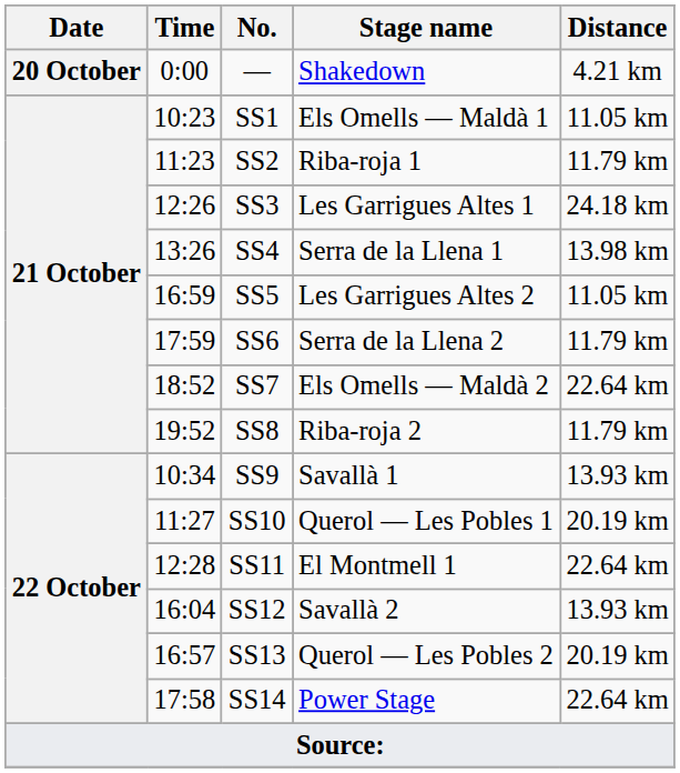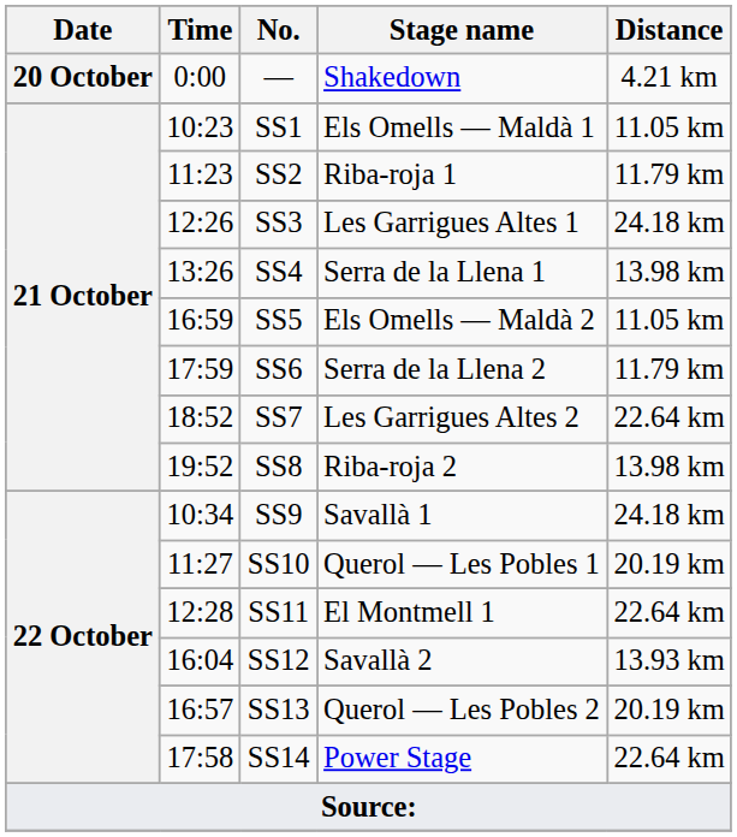 <table class="wikitable" style="font-size: 85%;">
 <tr>
 <th>Date</th>
 <th>Time</th>
 <th>No.</th>
 <th>Stage name</th>
 <th>Distance</th>
 </tr>
 <tr>
 <th nowrap>20 October</th>
 <td align="center">0:00</td>
 <td align="center">—</td>
 <td><a href='#'>Shakedown</a></td>
 <td align="center">4.21 km</td>
 </tr>
 <tr>
 <th rowspan="8">21 October</th>
 <td align="center">10:23</td>
 <td align="center">SS1</td>
 <td>Els Omells — Maldà 1</td>
 <td align="center">11.05 km</td>
 </tr>
 <tr>
 <td align="center">11:23</td>
 <td align="center">SS2</td>
 <td>Riba-roja 1</td>
 <td align="center">11.79 km</td>
 </tr>
 <tr>
 <td align="center">12:26</td>
 <td align="center">SS3</td>
 <td>Les Garrigues Altes 1</td>
 <td align="center">24.18 km</td>
 </tr>
 <tr>
 <td align="center">13:26</td>
 <td align="center">SS4</td>
 <td>Serra de la Llena 1</td>
 <td align="center">13.98 km</td>
 </tr>
 <tr>
 <td align="center">16:59</td>
 <td align="center">SS5</td>
-<td>Les Garrigues Altes 2</td>
+<td>Els Omells — Maldà 2</td>
 <td align="center">11.05 km</td>
 </tr>
 <tr>
 <td align="center">17:59</td>
 <td align="center">SS6</td>
 <td>Serra de la Llena 2</td>
 <td align="center">11.79 km</td>
 </tr>
 <tr>
 <td align="center">18:52</td>
 <td align="center">SS7</td>
-<td>Els Omells — Maldà 2</td>
+<td>Les Garrigues Altes 2</td>
 <td align="center">22.64 km</td>
 </tr>
 <tr>
 <td align="center">19:52</td>
 <td align="center">SS8</td>
 <td>Riba-roja 2</td>
-<td align="center">11.79 km</td>
+<td align="center">13.98 km</td>
 </tr>
 <tr>
 <th rowspan="6">22 October</th>
 <td align="center">10:34</td>
 <td align="center">SS9</td>
 <td>Savallà 1</td>
-<td align="center">13.93 km</td>
+<td align="center">24.18 km</td>
 </tr>
 <tr>
 <td align="center">11:27</td>
 <td align="center">SS10</td>
 <td>Querol — Les Pobles 1</td>
 <td align="center">20.19 km</td>
 </tr>
 <tr>
 <td align="center">12:28</td>
 <td align="center">SS11</td>
 <td>El Montmell 1</td>
 <td align="center">22.64 km</td>
 </tr>
 <tr>
 <td align="center">16:04</td>
 <td align="center">SS12</td>
 <td>Savallà 2</td>
 <td align="center">13.93 km</td>
 </tr>
 <tr>
 <td align="center">16:57</td>
 <td align="center">SS13</td>
 <td>Querol — Les Pobles 2</td>
 <td align="center">20.19 km</td>
 </tr>
 <tr>
 <td align="center">17:58</td>
 <td align="center">SS14</td>
 <td><a href='#'>Power Stage</a></td>
 <td align="center">22.64 km</td>
 </tr>
 <tr>
 <td style="background-color:#EAECF0; text-align:center" colspan="5"><strong>Source:</strong></td>
 </tr>
 <tr>
 </tr>
 </table>
